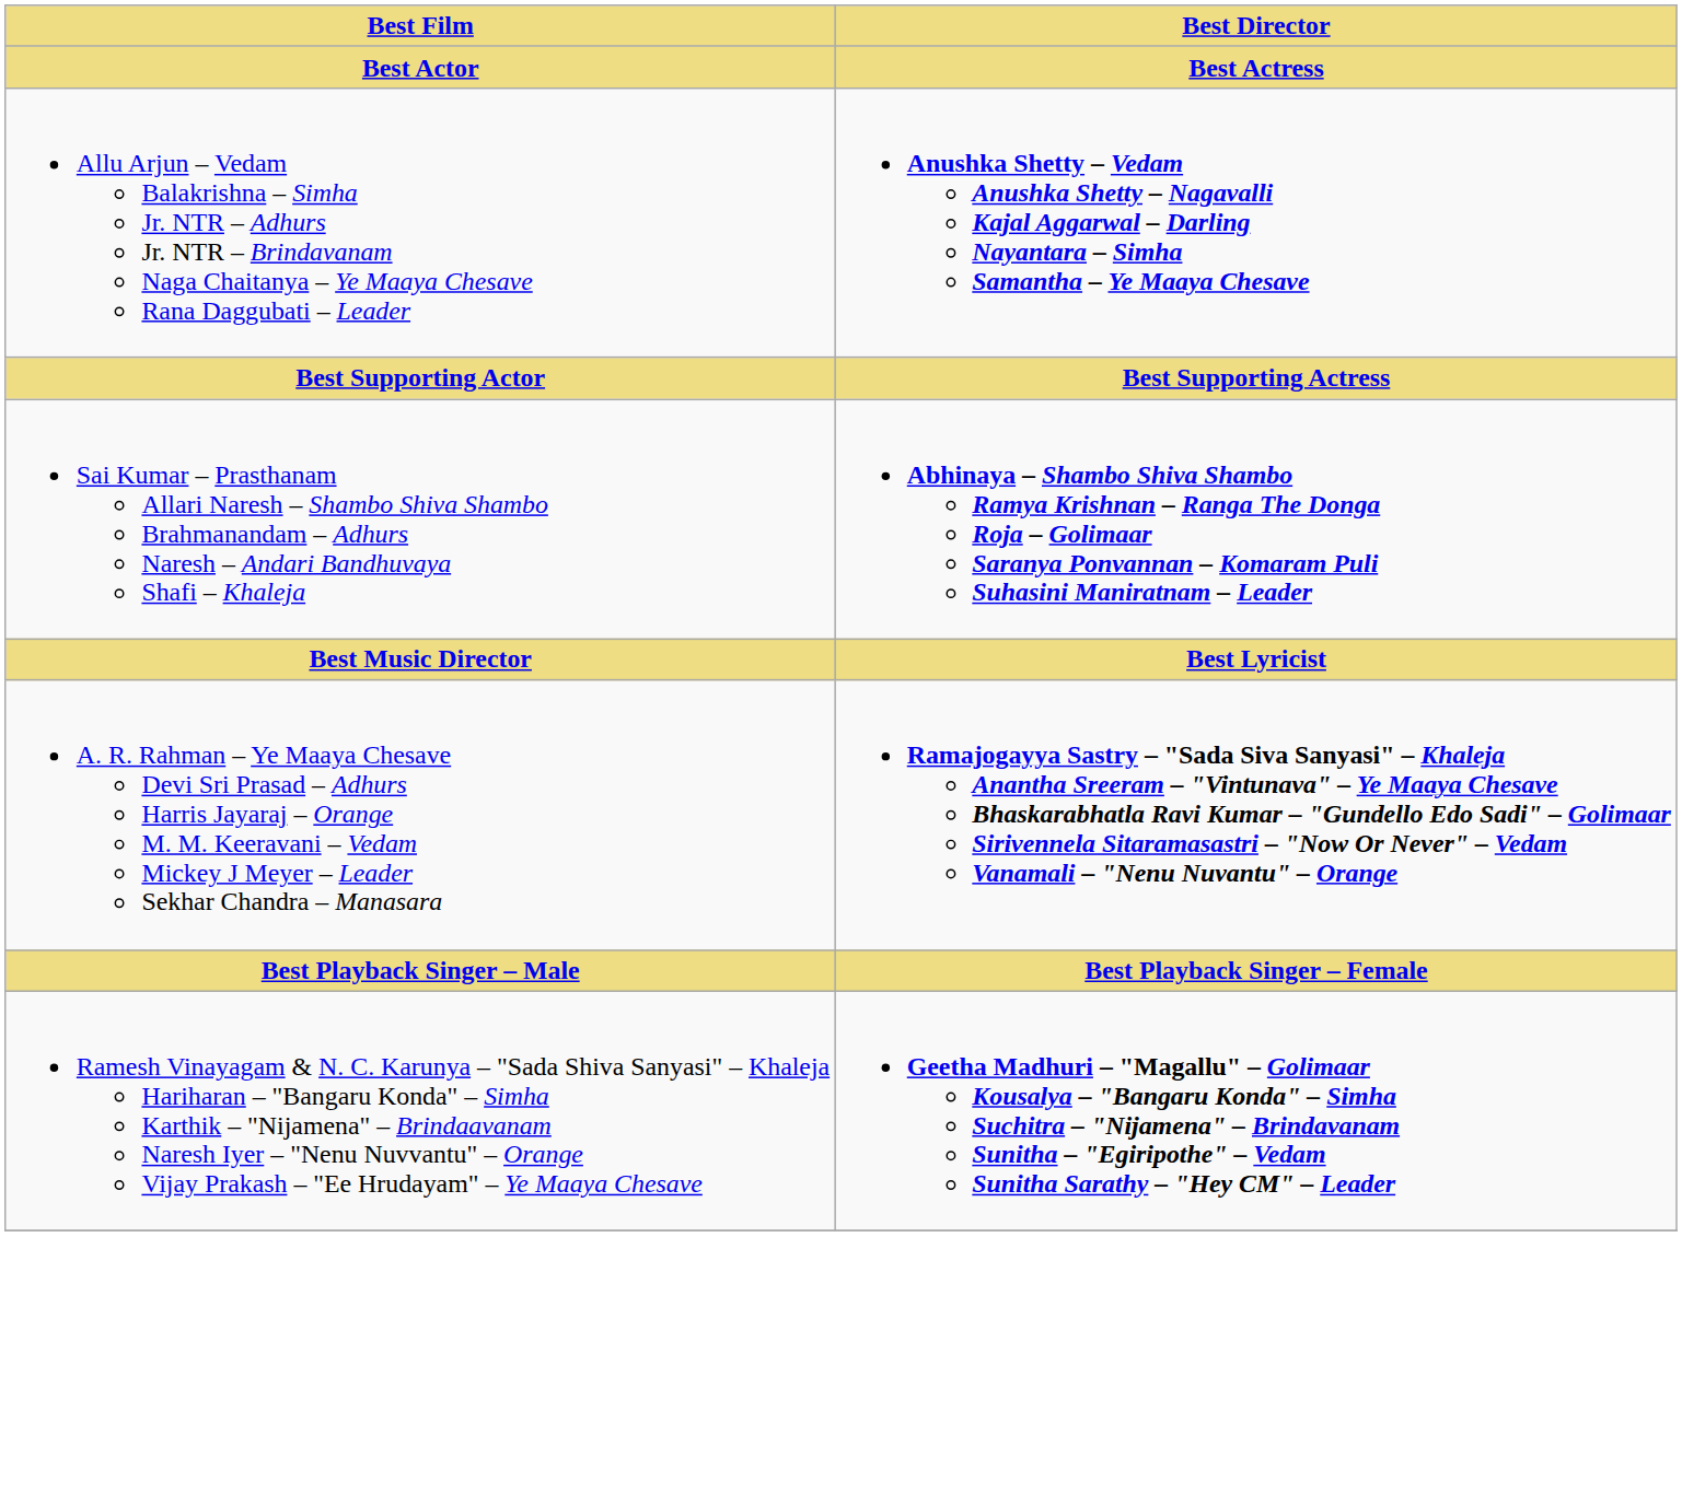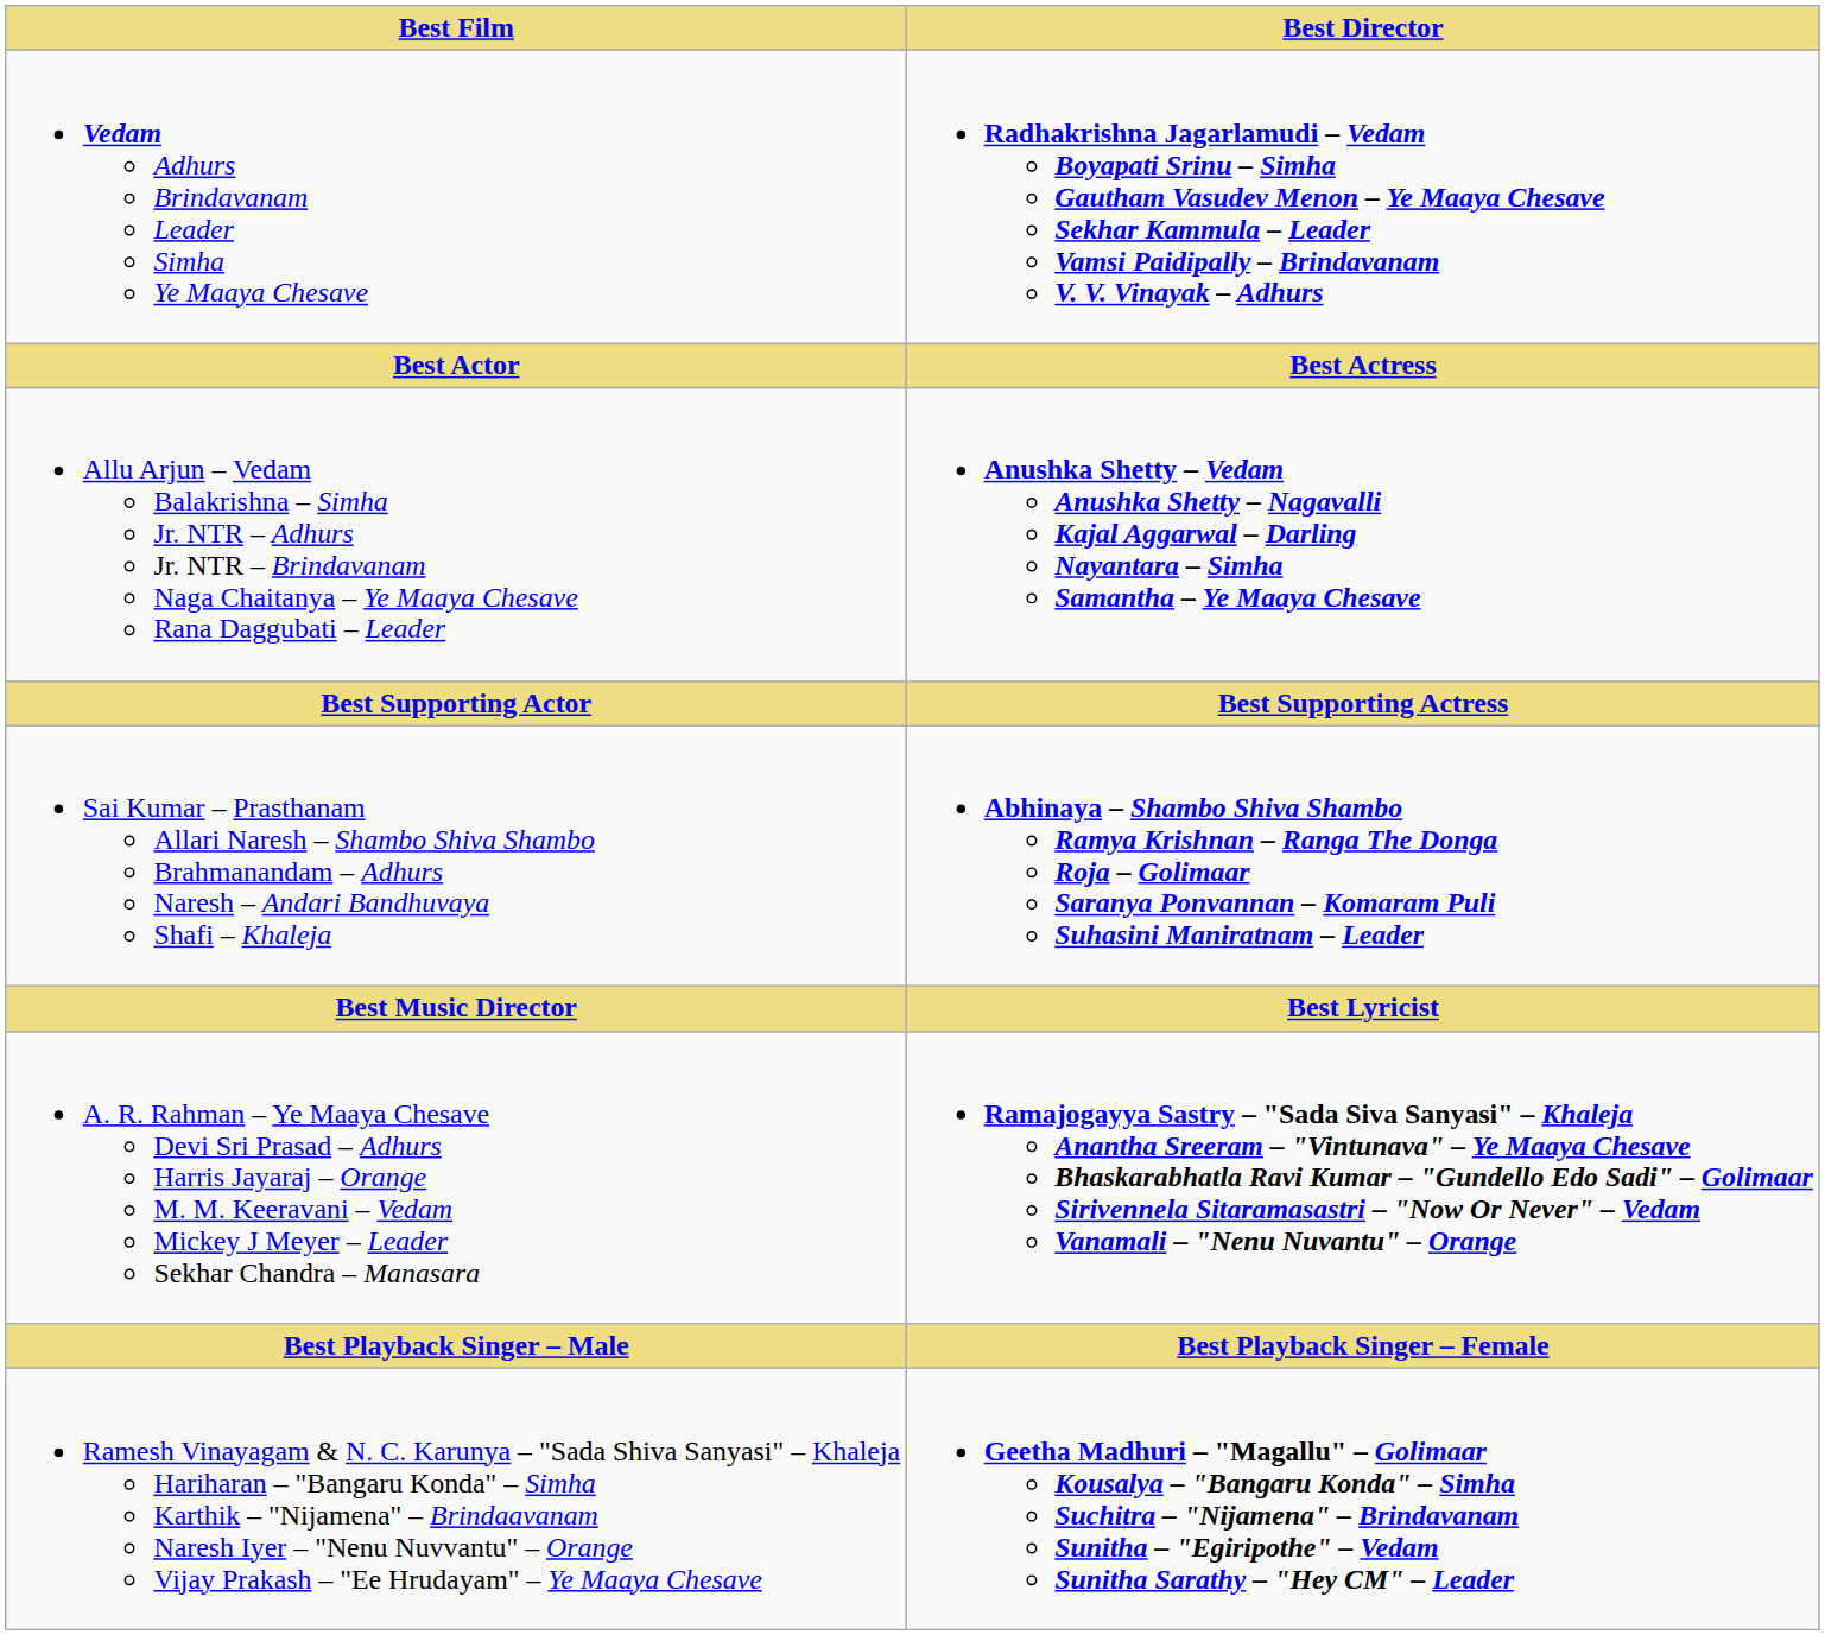 <table class="wikitable" |>
 <tr>
 <th style="background:#EEDD82;" !align="center"><a href='#'>Best Film</a></th>
 <th style="background:#EEDD82;" !align="center"><a href='#'>Best Director</a></th>
+</tr>
+<tr>
+<td valign="top"><br><ul><li><strong><em><a href='#'>Vedam</a></em></strong><ul><li><em><a href='#'>Adhurs</a></em></li><li><em><a href='#'>Brindavanam</a></em></li><li><em><a href='#'>Leader</a></em></li><li><em><a href='#'>Simha</a></em></li><li><em><a href='#'>Ye Maaya Chesave</a></em></li></ul></li></ul></td>
+<td valign="top"><br><ul><li><strong><a href='#'>Radhakrishna Jagarlamudi</a> – <em><a href='#'>Vedam</a><strong><em><ul><li><a href='#'>Boyapati Srinu</a> – </em><a href='#'>Simha</a><em></li><li><a href='#'>Gautham Vasudev Menon</a> – </em><a href='#'>Ye Maaya Chesave</a><em></li><li><a href='#'>Sekhar Kammula</a> – </em><a href='#'>Leader</a><em></li><li><a href='#'>Vamsi Paidipally</a> – </em><a href='#'>Brindavanam</a><em></li><li><a href='#'>V. V. Vinayak</a> – </em><a href='#'>Adhurs</a><em></li></ul></li></ul></td>
 </tr>
 <tr>
 <th style="background:#EEDD82;" !align="center"><a href='#'>Best Actor</a></th>
 <th style="background:#EEDD82;" !align="center"><a href='#'>Best Actress</a></th>
 </tr>
 <tr>
 <td><br><ul><li></strong><a href='#'>Allu Arjun</a> – </em><a href='#'>Vedam</a></em></strong><ul><li><a href='#'>Balakrishna</a> – <em><a href='#'>Simha</a></em></li><li><a href='#'>Jr. NTR</a> – <em><a href='#'>Adhurs</a></em></li><li>Jr. NTR – <em><a href='#'>Brindavanam</a></em></li><li><a href='#'>Naga Chaitanya</a> – <em><a href='#'>Ye Maaya Chesave</a></em></li><li><a href='#'>Rana Daggubati</a> – <em><a href='#'>Leader</a></em></li></ul></li></ul></td>
 <td valign="top"><br><ul><li><strong><a href='#'>Anushka Shetty</a> – <em><a href='#'>Vedam</a><strong><em><ul><li><a href='#'>Anushka Shetty</a> – </em><a href='#'>Nagavalli</a><em></li><li><a href='#'>Kajal Aggarwal</a> – </em><a href='#'>Darling</a><em></li><li><a href='#'>Nayantara</a> – </em><a href='#'>Simha</a><em></li><li><a href='#'>Samantha</a> – </em><a href='#'>Ye Maaya Chesave</a><em></li></ul></li></ul></td>
 </tr>
 <tr>
 <th style="background:#EEDD82;" !align="center"><a href='#'>Best Supporting Actor</a></th>
 <th style="background:#EEDD82;" !align="center"><a href='#'>Best Supporting Actress</a></th>
 </tr>
 <tr>
 <td><br><ul><li></strong><a href='#'>Sai Kumar</a> – </em><a href='#'>Prasthanam</a></em></strong><ul><li><a href='#'>Allari Naresh</a> – <em><a href='#'>Shambo Shiva Shambo</a></em></li><li><a href='#'>Brahmanandam</a> – <em><a href='#'>Adhurs</a></em></li><li><a href='#'>Naresh</a> – <em><a href='#'>Andari Bandhuvaya</a></em></li><li><a href='#'>Shafi</a> – <em><a href='#'>Khaleja</a></em></li></ul></li></ul></td>
 <td valign="top"><br><ul><li><strong><a href='#'>Abhinaya</a> – <em><a href='#'>Shambo Shiva Shambo</a><strong><em><ul><li><a href='#'>Ramya Krishnan</a> – </em><a href='#'>Ranga The Donga</a><em></li><li><a href='#'>Roja</a> – </em><a href='#'>Golimaar</a><em></li><li><a href='#'>Saranya Ponvannan</a> – </em><a href='#'>Komaram Puli</a><em></li><li><a href='#'>Suhasini Maniratnam</a> – </em><a href='#'>Leader</a><em></li></ul></li></ul></td>
 </tr>
 <tr>
 <th style="background:#EEDD82;" !align="center"><a href='#'>Best Music Director</a></th>
 <th style="background:#EEDD82;" !align="center"><a href='#'>Best Lyricist</a></th>
 </tr>
 <tr>
 <td><br><ul><li></strong><a href='#'>A. R. Rahman</a> – </em><a href='#'>Ye Maaya Chesave</a></em></strong><ul><li><a href='#'>Devi Sri Prasad</a> – <em><a href='#'>Adhurs</a></em></li><li><a href='#'>Harris Jayaraj</a> – <em><a href='#'>Orange</a></em></li><li><a href='#'>M. M. Keeravani</a> – <em><a href='#'>Vedam</a></em></li><li><a href='#'>Mickey J Meyer</a> – <em><a href='#'>Leader</a></em></li><li>Sekhar Chandra – <em>Manasara</em></li></ul></li></ul></td>
 <td valign="top"><br><ul><li><strong><a href='#'>Ramajogayya Sastry</a> – "Sada Siva Sanyasi" – <em><a href='#'>Khaleja</a><strong><em><ul><li><a href='#'>Anantha Sreeram</a> – "Vintunava" – </em><a href='#'>Ye Maaya Chesave</a><em></li><li>Bhaskarabhatla Ravi Kumar – "Gundello Edo Sadi" – </em><a href='#'>Golimaar</a><em></li><li><a href='#'>Sirivennela Sitaramasastri</a> – "Now Or Never" – </em><a href='#'>Vedam</a><em></li><li><a href='#'>Vanamali</a> – "Nenu Nuvantu" – </em><a href='#'>Orange</a><em></li></ul></li></ul></td>
 </tr>
 <tr>
 <th style="background:#EEDD82;" !align="center"><a href='#'>Best Playback Singer – Male</a></th>
 <th style="background:#EEDD82;" !align="center"><a href='#'>Best Playback Singer – Female</a></th>
 </tr>
 <tr>
 <td><br><ul><li></strong><a href='#'>Ramesh Vinayagam</a> & <a href='#'>N. C. Karunya</a> – "Sada Shiva Sanyasi" – </em><a href='#'>Khaleja</a></em></strong><ul><li><a href='#'>Hariharan</a> – "Bangaru Konda" – <em><a href='#'>Simha</a></em></li><li><a href='#'>Karthik</a> – "Nijamena" – <em><a href='#'>Brindaavanam</a></em></li><li><a href='#'>Naresh Iyer</a> – "Nenu Nuvvantu" – <em><a href='#'>Orange</a></em></li><li><a href='#'>Vijay Prakash</a> – "Ee Hrudayam" – <em><a href='#'>Ye Maaya Chesave</a></em></li></ul></li></ul></td>
 <td valign="top"><br><ul><li><strong><a href='#'>Geetha Madhuri</a> – "Magallu" – <em><a href='#'>Golimaar</a><strong><em><ul><li><a href='#'>Kousalya</a> – "Bangaru Konda" – </em><a href='#'>Simha</a><em></li><li><a href='#'>Suchitra</a> – "Nijamena" – </em><a href='#'>Brindavanam</a><em></li><li><a href='#'>Sunitha</a> – "Egiripothe" – </em><a href='#'>Vedam</a><em></li><li><a href='#'>Sunitha Sarathy</a> – "Hey CM" – </em><a href='#'>Leader</a><em></li></ul></li></ul></td>
 </tr>
 <tr>
 </tr>
 </table>
